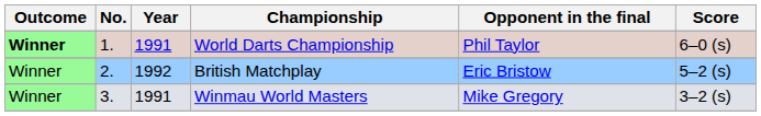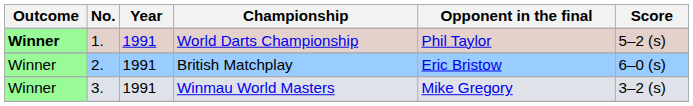 <table class="wikitable">
 <tr>
 <th width="80">Outcome</th>
 <th width="20">No.</th>
 <th width="50">Year</th>
 <th style="width:250px;">Championship</th>
 <th style="width:200px;">Opponent in the final</th>
 <th width="70">Score</th>
 </tr>
 <tr>
 </tr>
 <tr style="background:#e5d1cb;">
 <td style="background:#98FB98;"><strong>Winner</strong></td>
 <td>1.</td>
 <td><a href='#'>1991</a></td>
 <td><a href='#'>World Darts Championship</a></td>
 <td> <a href='#'>Phil Taylor</a></td>
-<td>6–0 (s)</td>
+<td>5–2 (s)</td>
 </tr>
 <tr>
 </tr>
 <tr style="background:#9cf;">
 <td style="background:#98FB98;">Winner</td>
 <td>2.</td>
-<td>1992</td>
+<td>1991</td>
 <td>British Matchplay</td>
 <td> <a href='#'>Eric Bristow</a></td>
-<td>5–2 (s)</td>
+<td>6–0 (s)</td>
 </tr>
 <tr>
 </tr>
 <tr style="background:#dfe2e9;">
 <td style="background:#98FB98;">Winner</td>
 <td>3.</td>
 <td>1991</td>
 <td><a href='#'>Winmau World Masters</a></td>
 <td> <a href='#'>Mike Gregory</a></td>
 <td>3–2 (s)</td>
 </tr>
 <tr>
 </tr>
 </table>
